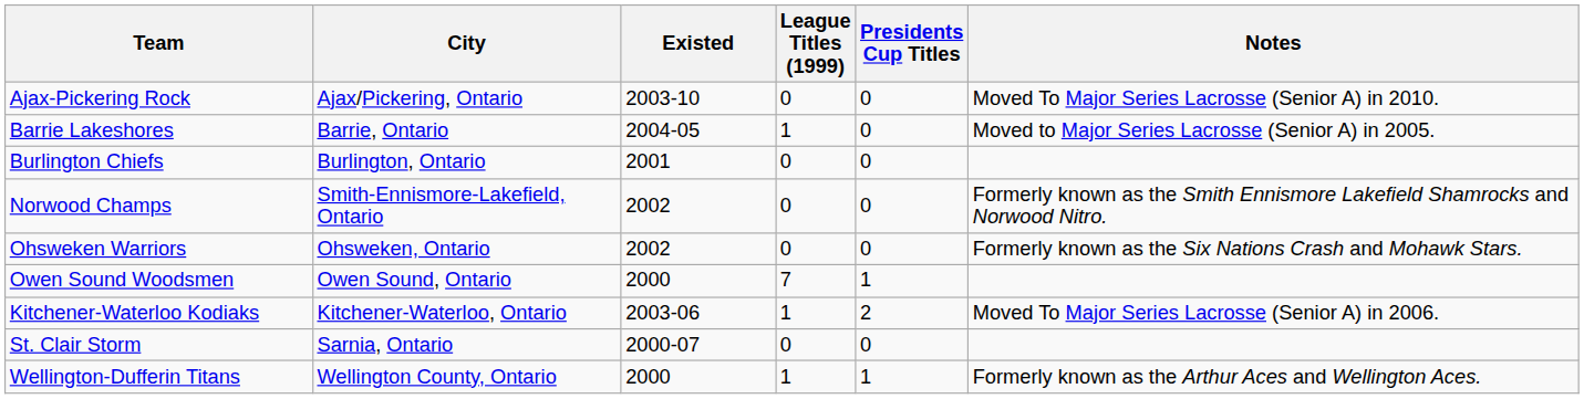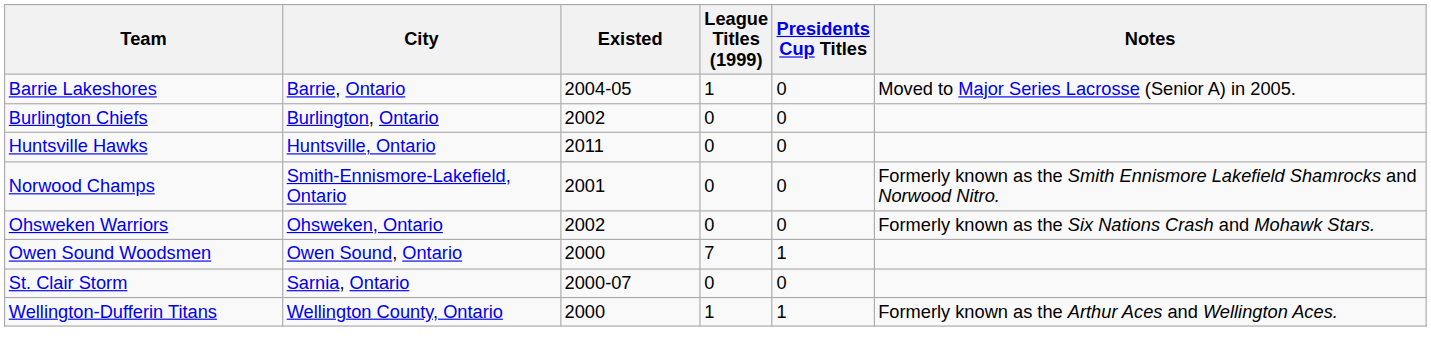 <table class="wikitable">
 <tr>
 <th bgcolor="#DDDDFF" width="20%">Team</th>
 <th bgcolor="#DDDDFF" width="20%">City</th>
 <th bgcolor="#DDDDFF" width="10%">Existed</th>
 <th bgcolor="#DDDDFF" width="5%">League Titles (1999)</th>
 <th bgcolor="#DDDDFF" width="5%"><a href='#'>Presidents Cup</a> Titles</th>
 <th bgcolor="#DDDDFF" width="45%">Notes</th>
-</tr>
-<tr>
-<td><a href='#'>Ajax-Pickering Rock</a></td>
-<td><a href='#'>Ajax</a>/<a href='#'>Pickering</a>, <a href='#'>Ontario</a></td>
-<td>2003-10</td>
-<td>0</td>
-<td>0</td>
-<td>Moved To <a href='#'>Major Series Lacrosse</a> (Senior A) in 2010.</td>
 </tr>
 <tr>
 <td><a href='#'>Barrie Lakeshores</a></td>
 <td><a href='#'>Barrie</a>, <a href='#'>Ontario</a></td>
 <td>2004-05</td>
 <td>1</td>
 <td>0</td>
 <td>Moved to <a href='#'>Major Series Lacrosse</a> (Senior A) in 2005.</td>
 </tr>
 <tr>
 <td><a href='#'>Burlington Chiefs</a></td>
 <td><a href='#'>Burlington</a>, <a href='#'>Ontario</a></td>
-<td>2001</td>
+<td>2002</td>
+<td>0</td>
+<td>0</td>
+<td></td>
+</tr>
+<tr>
+<td><a href='#'>Huntsville Hawks</a></td>
+<td><a href='#'>Huntsville, Ontario</a></td>
+<td>2011</td>
 <td>0</td>
 <td>0</td>
 <td></td>
 </tr>
 <tr>
 <td><a href='#'>Norwood Champs</a></td>
 <td><a href='#'>Smith-Ennismore-Lakefield, Ontario</a></td>
-<td>2002</td>
+<td>2001</td>
 <td>0</td>
 <td>0</td>
 <td>Formerly known as the <em>Smith Ennismore Lakefield Shamrocks</em> and <em>Norwood Nitro.</em></td>
 </tr>
 <tr>
 <td><a href='#'>Ohsweken Warriors</a></td>
 <td><a href='#'>Ohsweken, Ontario</a></td>
 <td>2002</td>
 <td>0</td>
 <td>0</td>
 <td>Formerly known as the <em>Six Nations Crash</em> and <em>Mohawk Stars.</em></td>
 </tr>
 <tr>
 <td><a href='#'>Owen Sound Woodsmen</a></td>
 <td><a href='#'>Owen Sound</a>, <a href='#'>Ontario</a></td>
 <td>2000</td>
 <td>7</td>
 <td>1</td>
 <td></td>
 </tr>
 <tr>
-<td><a href='#'>Kitchener-Waterloo Kodiaks</a></td>
-<td><a href='#'>Kitchener-Waterloo</a>, <a href='#'>Ontario</a></td>
-<td>2003-06</td>
-<td>1</td>
-<td>2</td>
-<td>Moved To <a href='#'>Major Series Lacrosse</a> (Senior A) in 2006.</td>
-</tr>
-<tr>
 <td><a href='#'>St. Clair Storm</a></td>
 <td><a href='#'>Sarnia</a>, <a href='#'>Ontario</a></td>
 <td>2000-07</td>
 <td>0</td>
 <td>0</td>
 <td></td>
 </tr>
 <tr>
 <td><a href='#'>Wellington-Dufferin Titans</a></td>
 <td><a href='#'>Wellington County, Ontario</a></td>
 <td>2000</td>
 <td>1</td>
 <td>1</td>
 <td>Formerly known as the <em>Arthur Aces</em> and <em>Wellington Aces.</em></td>
 </tr>
 </table>
